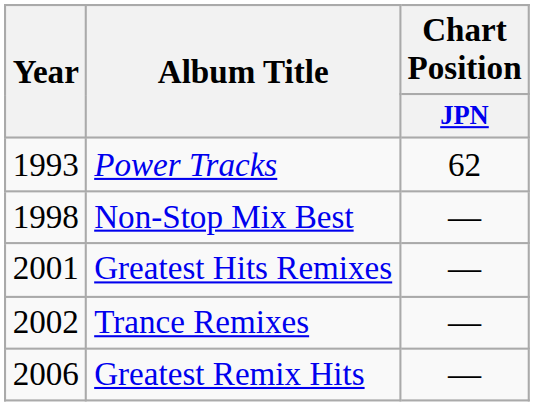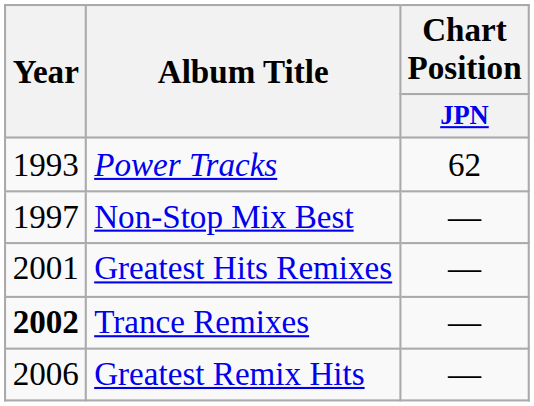 <table class="wikitable">
 <tr>
 <th rowspan="2">Year</th>
 <th rowspan="2">Album Title</th>
 <th colspan="3">Chart Position</th>
 </tr>
 <tr>
 <th style="width:3em;font-size:80%"align="center"><a href='#'>JPN</a><br></th>
 </tr>
 <tr>
 <td>1993</td>
 <td><em><a href='#'>Power Tracks</a><strong></td>
 <td align="center">62</td>
 </tr>
 <tr>
-<td>1998</td>
+<td>1997</td>
 <td></em><a href='#'>Non-Stop Mix Best</a><em></td>
 <td align="center">—</td>
 </tr>
 <tr>
 <td>2001</td>
 <td></em><a href='#'>Greatest Hits Remixes</a><em></td>
 <td align="center">—</td>
 </tr>
 <tr>
-<td>2002</td>
+<td><strong>2002</strong></td>
 <td></em><a href='#'>Trance Remixes</a><em></td>
 <td align="center">—</td>
 </tr>
 <tr>
 <td>2006</td>
 <td></em><a href='#'>Greatest Remix Hits</a><em></td>
 <td align="center">—</td>
 </tr>
 </table>
